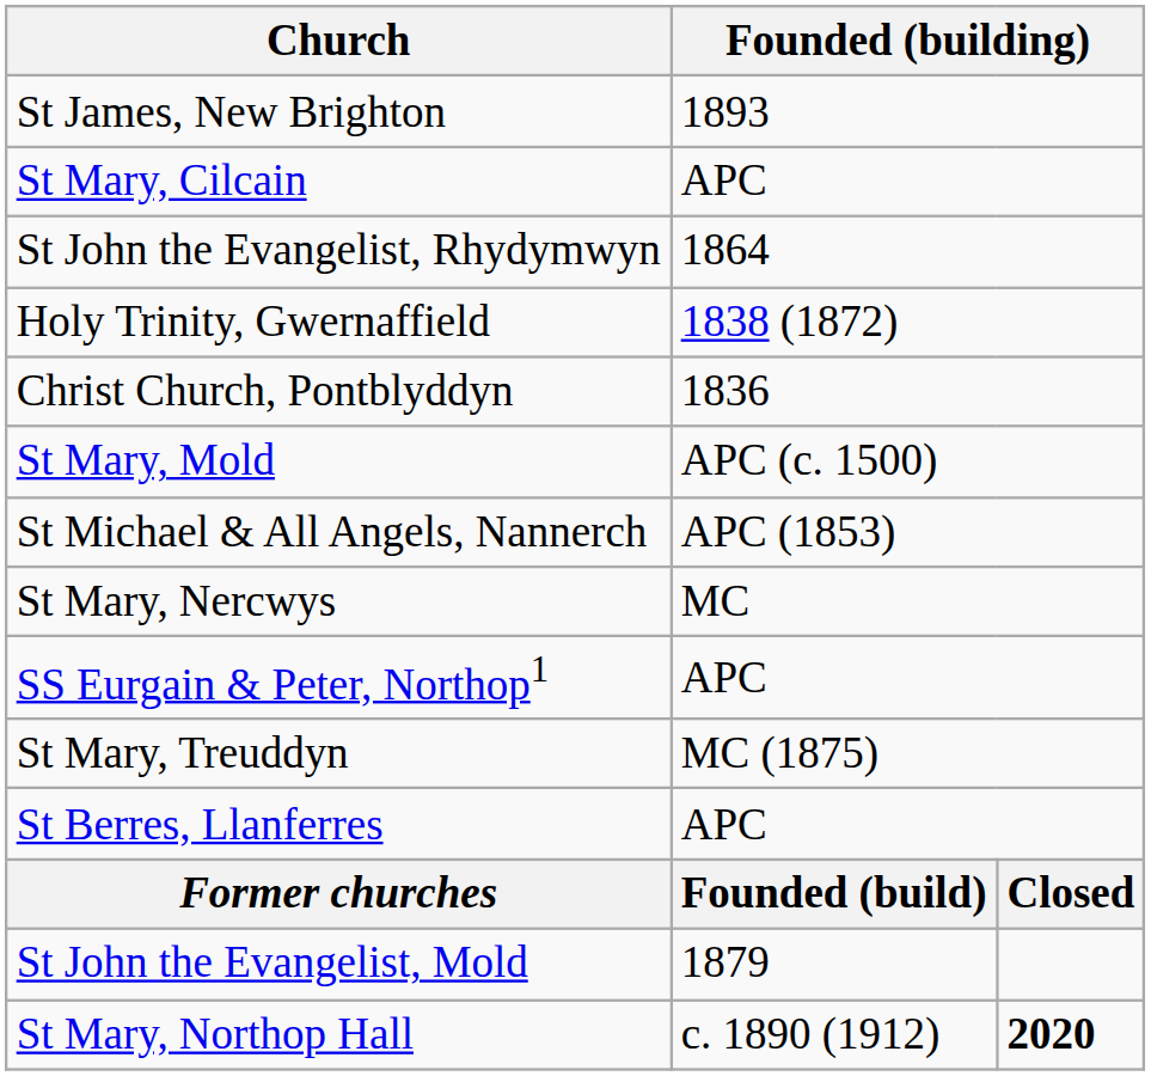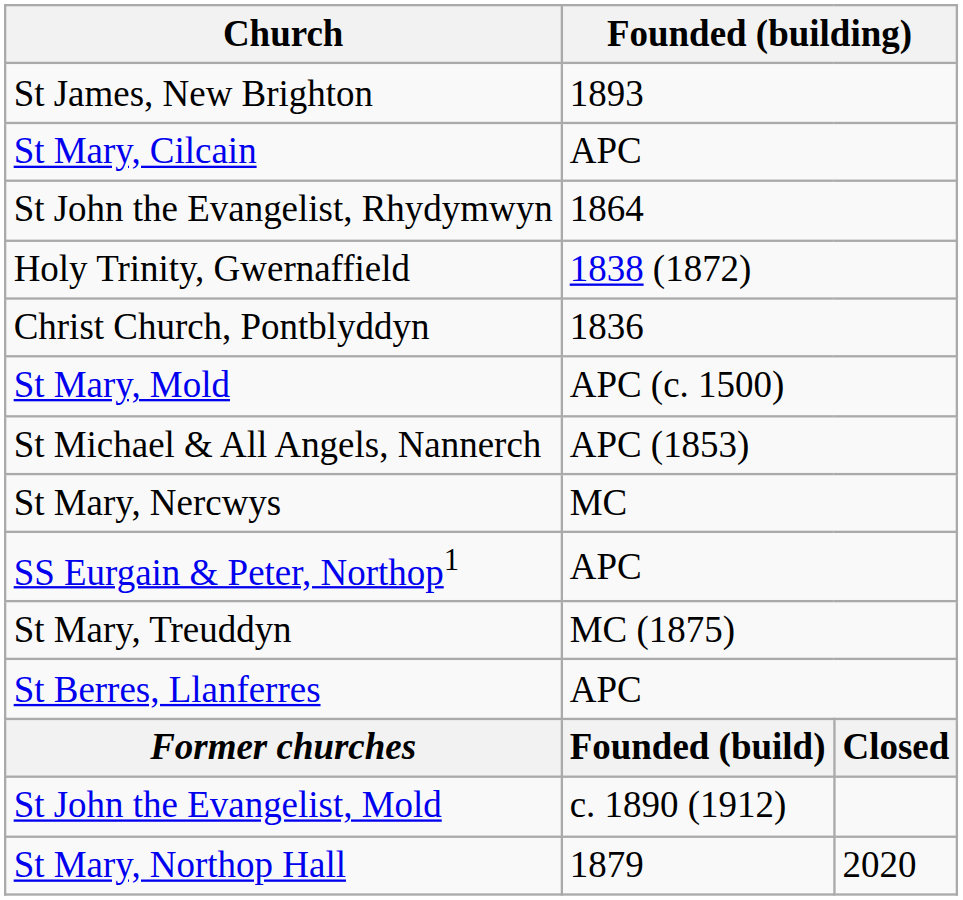 <table class="wikitable">
 <tr>
 <th>Church</th>
 <th colspan="2">Founded (building)</th>
 </tr>
 <tr>
 <td>St James, New Brighton</td>
 <td colspan="2">1893</td>
 </tr>
 <tr>
 <td><a href='#'>St Mary, Cilcain</a></td>
 <td colspan="2">APC</td>
 </tr>
 <tr>
 <td>St John the Evangelist, Rhydymwyn</td>
 <td colspan="2">1864</td>
 </tr>
 <tr>
 <td>Holy Trinity, Gwernaffield</td>
 <td colspan="2"><a href='#'>1838</a> (1872)</td>
 </tr>
 <tr>
 <td>Christ Church, Pontblyddyn</td>
 <td colspan="2">1836</td>
 </tr>
 <tr>
 <td><a href='#'>St Mary, Mold</a></td>
 <td colspan="2">APC (c. 1500)</td>
 </tr>
 <tr>
 <td>St Michael & All Angels, Nannerch</td>
 <td colspan="2">APC (1853)</td>
 </tr>
 <tr>
 <td>St Mary, Nercwys</td>
 <td colspan="2">MC</td>
 </tr>
 <tr>
 <td><a href='#'>SS Eurgain & Peter, Northop</a><sup>1</sup></td>
 <td colspan="2">APC</td>
 </tr>
 <tr>
 <td>St Mary, Treuddyn</td>
 <td colspan="2">MC (1875)</td>
 </tr>
 <tr>
 <td><a href='#'>St Berres, Llanferres</a></td>
 <td colspan="2">APC</td>
 </tr>
 <tr>
 <th><em>Former churches</em></th>
 <th>Founded (build)</th>
 <th>Closed</th>
 </tr>
 <tr>
 <td><a href='#'>St John the Evangelist, Mold</a></td>
-<td>1879</td>
+<td>c. 1890 (1912)</td>
 <td></td>
 </tr>
 <tr>
 <td><a href='#'>St Mary, Northop Hall</a></td>
-<td>c. 1890 (1912)</td>
-<td><strong>2020</strong></td>
+<td>1879</td>
+<td>2020</td>
 </tr>
 </table>
